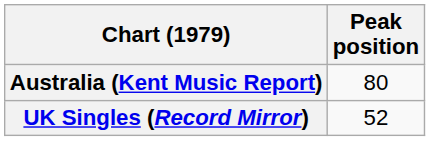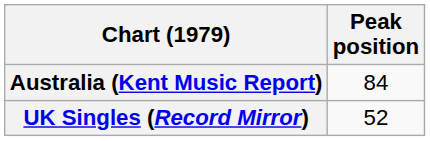 <table class="wikitable sortable plainrowheaders" style="text-align:center">
 <tr>
 <th scope="col">Chart (1979)</th>
 <th scope="col">Peak<br>position</th>
 </tr>
 <tr>
 <th scope="row">Australia (<a href='#'>Kent Music Report</a>)</th>
-<td>80</td>
+<td>84</td>
 </tr>
 <tr>
 <th scope="row"><a href='#'>UK Singles</a> (<em><a href='#'>Record Mirror</a></em>)</th>
 <td>52</td>
 </tr>
 </table>
